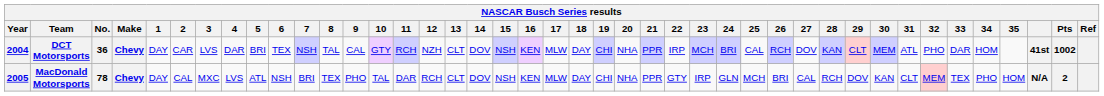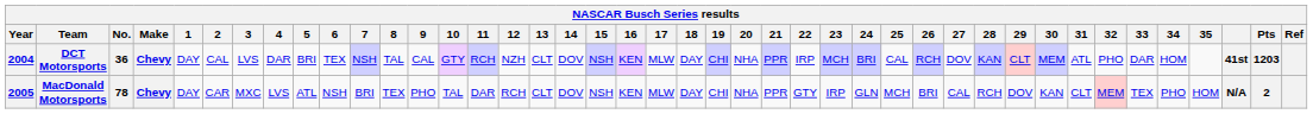 <table class="wikitable" style="text-align:center; font-size:75%">
 <tr>
 <th colspan=42><a href='#'>NASCAR Busch Series</a> results</th>
 </tr>
 <tr>
 <th>Year</th>
 <th>Team</th>
 <th>No.</th>
 <th>Make</th>
 <th>1</th>
 <th>2</th>
 <th>3</th>
 <th>4</th>
 <th>5</th>
 <th>6</th>
 <th>7</th>
 <th>8</th>
 <th>9</th>
 <th>10</th>
 <th>11</th>
 <th>12</th>
 <th>13</th>
 <th>14</th>
 <th>15</th>
 <th>16</th>
 <th>17</th>
 <th>18</th>
 <th>19</th>
 <th>20</th>
 <th>21</th>
 <th>22</th>
 <th>23</th>
 <th>24</th>
 <th>25</th>
 <th>26</th>
 <th>27</th>
 <th>28</th>
 <th>29</th>
 <th>30</th>
 <th>31</th>
 <th>32</th>
 <th>33</th>
 <th>34</th>
 <th>35</th>
 <th></th>
 <th>Pts</th>
 <th>Ref</th>
 </tr>
 <tr>
 <th><a href='#'>2004</a></th>
 <th><a href='#'>DCT Motorsports</a></th>
 <th>36</th>
 <th><a href='#'>Chevy</a></th>
 <td><a href='#'>DAY</a></td>
-<td><a href='#'>CAR</a></td>
+<td><a href='#'>CAL</a></td>
 <td><a href='#'>LVS</a></td>
 <td><a href='#'>DAR</a></td>
 <td><a href='#'>BRI</a></td>
 <td><a href='#'>TEX</a></td>
 <td style="background:#CFCFFF;"><a href='#'>NSH</a><br></td>
 <td><a href='#'>TAL</a></td>
 <td><a href='#'>CAL</a></td>
 <td style="background:#EFCFFF;"><a href='#'>GTY</a><br></td>
 <td style="background:#CFCFFF;"><a href='#'>RCH</a><br></td>
 <td><a href='#'>NZH</a></td>
 <td><a href='#'>CLT</a></td>
 <td><a href='#'>DOV</a></td>
 <td style="background:#CFCFFF;"><a href='#'>NSH</a><br></td>
 <td style="background:#EFCFFF;"><a href='#'>KEN</a><br></td>
 <td><a href='#'>MLW</a></td>
 <td><a href='#'>DAY</a></td>
 <td style="background:#CFCFFF;"><a href='#'>CHI</a><br></td>
 <td><a href='#'>NHA</a></td>
 <td style="background:#CFCFFF;"><a href='#'>PPR</a><br></td>
 <td><a href='#'>IRP</a></td>
 <td style="background:#CFCFFF;"><a href='#'>MCH</a><br></td>
 <td style="background:#CFCFFF;"><a href='#'>BRI</a><br></td>
 <td><a href='#'>CAL</a></td>
 <td style="background:#CFCFFF;"><a href='#'>RCH</a><br></td>
 <td><a href='#'>DOV</a></td>
 <td style="background:#CFCFFF;"><a href='#'>KAN</a><br></td>
 <td style="background:#FFCFCF;"><a href='#'>CLT</a><br></td>
 <td style="background:#CFCFFF;"><a href='#'>MEM</a><br></td>
 <td><a href='#'>ATL</a></td>
 <td><a href='#'>PHO</a></td>
 <td><a href='#'>DAR</a></td>
 <td><a href='#'>HOM</a></td>
 <td></td>
 <th>41st</th>
-<th>1002</th>
+<th>1203</th>
 <th></th>
 </tr>
 <tr>
 <th><a href='#'>2005</a></th>
 <th><a href='#'>MacDonald Motorsports</a></th>
 <th>78</th>
 <th><a href='#'>Chevy</a></th>
 <td><a href='#'>DAY</a></td>
-<td><a href='#'>CAL</a></td>
+<td><a href='#'>CAR</a></td>
 <td><a href='#'>MXC</a></td>
 <td><a href='#'>LVS</a></td>
 <td><a href='#'>ATL</a></td>
 <td><a href='#'>NSH</a></td>
 <td><a href='#'>BRI</a></td>
 <td><a href='#'>TEX</a></td>
 <td><a href='#'>PHO</a></td>
 <td><a href='#'>TAL</a></td>
 <td><a href='#'>DAR</a></td>
 <td><a href='#'>RCH</a></td>
 <td><a href='#'>CLT</a></td>
 <td><a href='#'>DOV</a></td>
 <td><a href='#'>NSH</a></td>
 <td><a href='#'>KEN</a></td>
 <td><a href='#'>MLW</a></td>
 <td><a href='#'>DAY</a></td>
 <td><a href='#'>CHI</a></td>
 <td><a href='#'>NHA</a></td>
 <td><a href='#'>PPR</a></td>
 <td><a href='#'>GTY</a></td>
 <td><a href='#'>IRP</a></td>
 <td><a href='#'>GLN</a></td>
 <td><a href='#'>MCH</a></td>
 <td><a href='#'>BRI</a></td>
 <td><a href='#'>CAL</a></td>
 <td><a href='#'>RCH</a></td>
 <td><a href='#'>DOV</a></td>
 <td><a href='#'>KAN</a></td>
 <td><a href='#'>CLT</a></td>
 <td style="background:#FFCFCF;"><a href='#'>MEM</a><br></td>
 <td><a href='#'>TEX</a></td>
 <td><a href='#'>PHO</a></td>
 <td><a href='#'>HOM</a></td>
 <th>N/A</th>
 <th>2</th>
 <th></th>
 </tr>
 </table>
